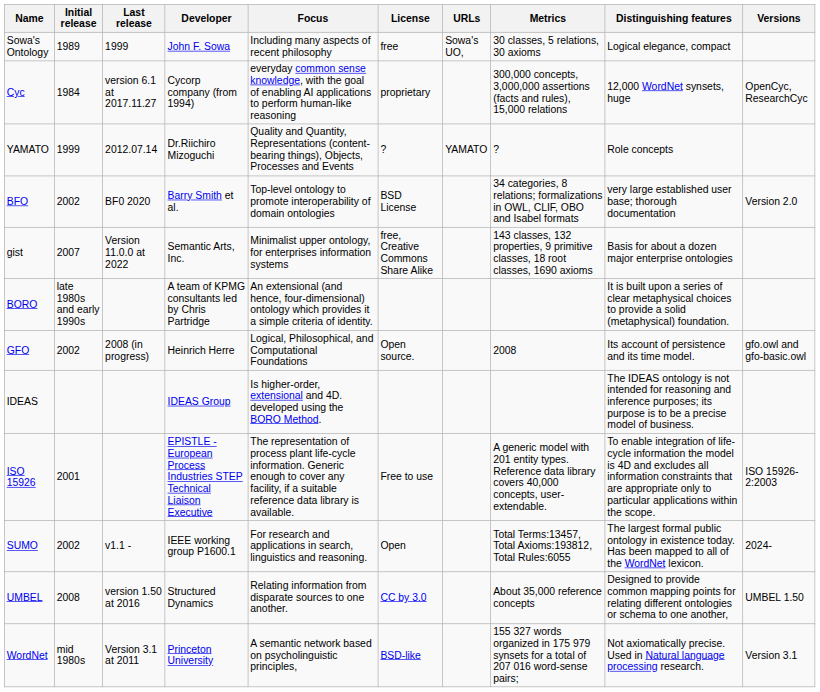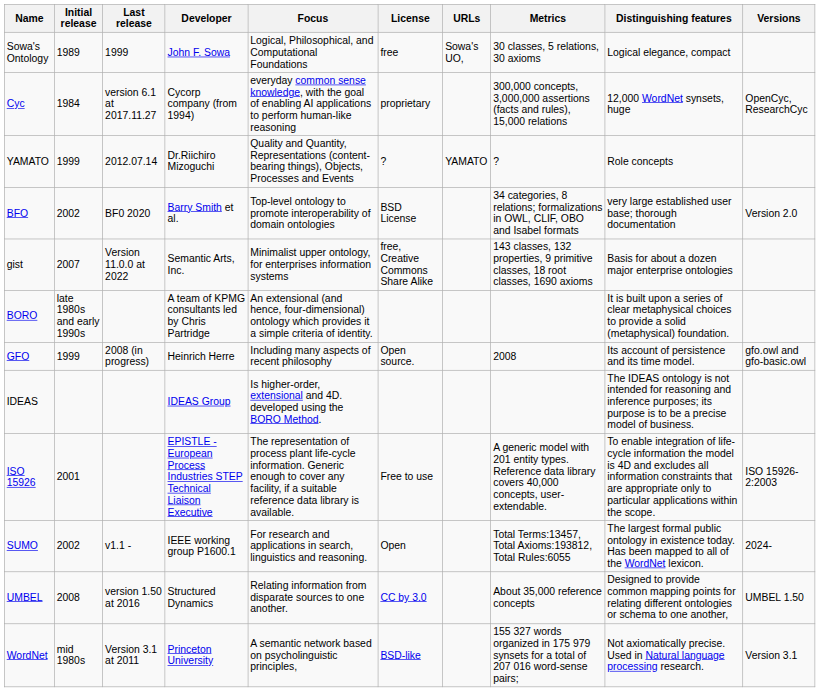 <table class="wikitable sortable">
 <tr>
 <th scope="col">Name</th>
 <th scope="col">Initial release</th>
 <th scope="col">Last release</th>
 <th scope="col">Developer</th>
 <th scope="col">Focus</th>
 <th scope="col">License</th>
 <th scope="col">URLs</th>
 <th scope="col">Metrics</th>
 <th scope="col">Distinguishing features</th>
 <th scope="col">Versions</th>
 </tr>
 <tr>
 <td>Sowa's Ontology</td>
 <td>1989</td>
 <td>1999</td>
 <td><a href='#'>John F. Sowa</a></td>
-<td>Including many aspects of recent philosophy</td>
+<td>Logical, Philosophical, and Computational Foundations</td>
 <td>free</td>
 <td>Sowa's UO,</td>
 <td>30 classes, 5 relations, 30 axioms</td>
 <td>Logical elegance, compact</td>
 <td></td>
 </tr>
 <tr>
 <td><a href='#'>Cyc</a></td>
 <td>1984</td>
 <td>version 6.1 at 2017.11.27</td>
 <td>Cycorp company (from 1994)</td>
 <td>everyday <a href='#'>common sense knowledge</a>, with the goal of enabling AI applications to perform human-like reasoning</td>
 <td>proprietary</td>
 <td></td>
 <td>300,000 concepts, 3,000,000 assertions (facts and rules), 15,000 relations</td>
 <td>12,000 <a href='#'>WordNet</a> synsets, huge</td>
 <td>OpenCyc, ResearchCyc</td>
 </tr>
 <tr>
 <td>YAMATO</td>
 <td>1999</td>
 <td>2012.07.14</td>
 <td>Dr.Riichiro Mizoguchi</td>
 <td>Quality and Quantity, Representations (content-bearing things), Objects, Processes and Events</td>
 <td>?</td>
 <td>YAMATO</td>
 <td>?</td>
 <td>Role concepts</td>
 <td></td>
 </tr>
 <tr>
 <td><a href='#'>BFO</a></td>
 <td>2002</td>
 <td>BF0 2020 </td>
 <td><a href='#'>Barry Smith</a> et al.</td>
 <td>Top-level ontology to promote interoperability of domain ontologies</td>
 <td>BSD License</td>
 <td></td>
 <td>34 categories, 8 relations; formalizations in OWL, CLIF, OBO and Isabel formats</td>
 <td>very large established user base; thorough documentation</td>
 <td>Version 2.0</td>
 </tr>
 <tr>
 <td>gist</td>
 <td>2007</td>
 <td>Version 11.0.0 at 2022</td>
 <td>Semantic Arts, Inc.</td>
 <td>Minimalist upper ontology, for enterprises information systems</td>
 <td>free, Creative Commons Share Alike</td>
 <td></td>
 <td>143 classes, 132 properties, 9 primitive classes, 18 root classes, 1690 axioms</td>
 <td>Basis for about a dozen major enterprise ontologies</td>
 <td></td>
 </tr>
 <tr>
 <td><a href='#'>BORO</a></td>
 <td>late 1980s and early 1990s</td>
 <td></td>
 <td>A team of KPMG consultants led by Chris Partridge</td>
 <td>An extensional (and hence, four-dimensional) ontology which provides it a simple criteria of identity.</td>
 <td></td>
 <td></td>
 <td></td>
 <td>It is built upon a series of clear metaphysical choices to provide a solid (metaphysical) foundation.</td>
 <td></td>
 </tr>
 <tr>
 <td><a href='#'>GFO</a></td>
-<td>2002</td>
+<td>1999</td>
 <td>2008 (in progress)</td>
 <td>Heinrich Herre</td>
-<td>Logical, Philosophical, and Computational Foundations</td>
+<td>Including many aspects of recent philosophy</td>
 <td>Open source.</td>
 <td></td>
 <td>2008</td>
 <td>Its account of persistence and its time model.</td>
 <td>gfo.owl and gfo-basic.owl</td>
 </tr>
 <tr>
 <td>IDEAS</td>
 <td></td>
 <td></td>
 <td><a href='#'>IDEAS Group</a></td>
 <td>Is higher-order, <a href='#'>extensional</a> and 4D. developed using the <a href='#'>BORO Method</a>.</td>
 <td></td>
 <td></td>
 <td></td>
 <td>The IDEAS ontology is not intended for reasoning and inference purposes; its purpose is to be a precise model of business.</td>
 <td></td>
 </tr>
 <tr>
 <td><a href='#'>ISO 15926</a></td>
 <td>2001</td>
 <td></td>
 <td><a href='#'>EPISTLE - European Process Industries STEP Technical Liaison Executive</a></td>
 <td>The representation of process plant life-cycle information. Generic enough to cover any facility, if a suitable reference data library is available.</td>
 <td>Free to use</td>
 <td></td>
 <td>A generic model with 201 entity types. Reference data library covers 40,000 concepts, user-extendable.</td>
 <td>To enable integration of life-cycle information the model is 4D and excludes all information constraints that are appropriate only to particular applications within the scope.</td>
 <td>ISO 15926-2:2003</td>
 </tr>
 <tr>
 <td><a href='#'>SUMO</a></td>
 <td>2002</td>
 <td>v1.1 - </td>
 <td>IEEE working group P1600.1</td>
 <td>For research and applications in search, linguistics and reasoning.</td>
 <td>Open</td>
 <td></td>
 <td>Total Terms:13457, Total Axioms:193812, Total Rules:6055</td>
 <td>The largest formal public ontology in existence today. Has been mapped to all of the <a href='#'>WordNet</a> lexicon.</td>
 <td>2024- </td>
 </tr>
 <tr>
 <td><a href='#'>UMBEL</a></td>
 <td>2008</td>
 <td>version 1.50 at 2016</td>
 <td>Structured Dynamics</td>
 <td>Relating information from disparate sources to one another.</td>
 <td><a href='#'>CC by 3.0</a></td>
 <td></td>
 <td>About 35,000 reference concepts</td>
 <td>Designed to provide common mapping points for relating different ontologies or schema to one another,</td>
 <td>UMBEL 1.50</td>
 </tr>
 <tr>
 <td><a href='#'>WordNet</a></td>
 <td>mid 1980s</td>
 <td>Version 3.1 at 2011</td>
 <td><a href='#'>Princeton University</a></td>
 <td>A semantic network based on psycholinguistic principles,</td>
 <td><a href='#'>BSD-like</a></td>
 <td></td>
 <td>155 327 words organized in 175 979 synsets for a total of 207 016 word-sense pairs;</td>
 <td>Not axiomatically precise. Used in <a href='#'>Natural language processing</a> research.</td>
 <td>Version 3.1</td>
 </tr>
 </table>
